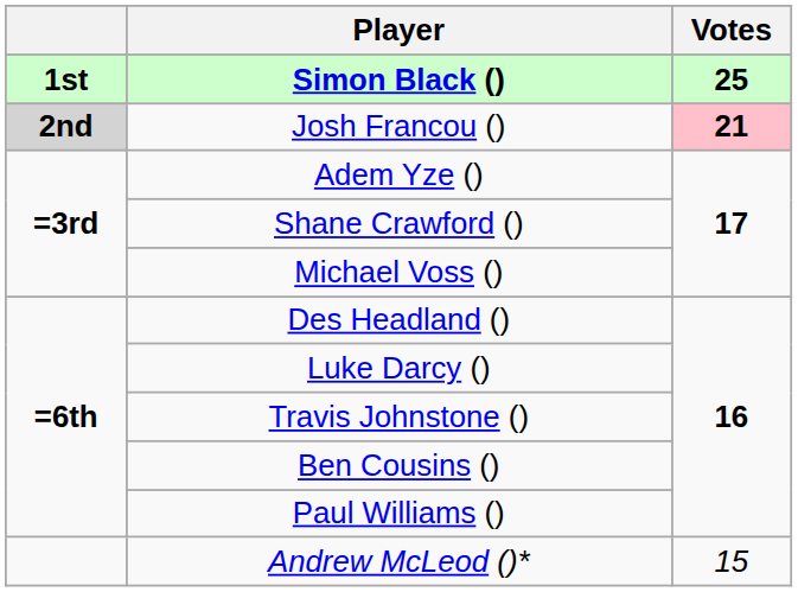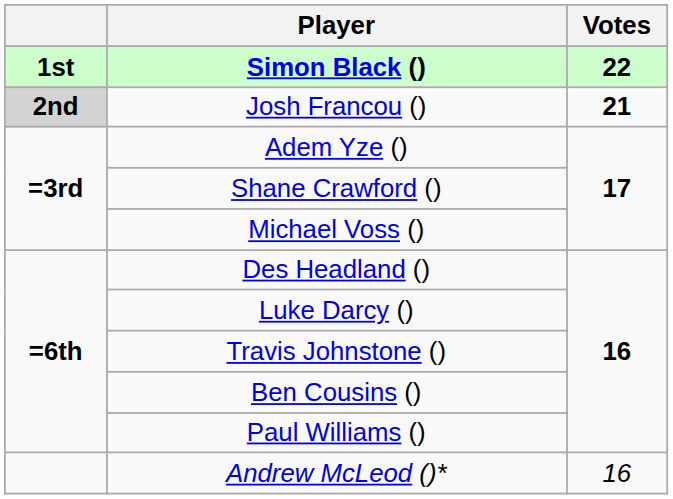 <table class="wikitable" style="text-align: center; font-size: 90%;">
 <tr>
 <th width="50"></th>
 <th width="250">Player</th>
 <th width="50">Votes</th>
 </tr>
 <tr style="background: #CCFFCC;">
 <td><strong>1st</strong></td>
 <td><strong><a href='#'>Simon Black</a> ()</strong></td>
-<td><strong>25</strong></td>
+<td><strong>22</strong></td>
 </tr>
 <tr>
 <td style="background: lightgrey;"><strong>2nd</strong></td>
 <td><a href='#'>Josh Francou</a> ()</td>
-<td style="background: pink;"><strong>21</strong></td>
+<td><strong>21</strong></td>
 </tr>
 <tr>
 <td rowspan=3><strong>=3rd</strong></td>
 <td><a href='#'>Adem Yze</a> ()</td>
 <td rowspan=3><strong>17</strong></td>
 </tr>
 <tr>
 <td><a href='#'>Shane Crawford</a> ()</td>
 </tr>
 <tr>
 <td><a href='#'>Michael Voss</a> ()</td>
 </tr>
 <tr>
 <td rowspan=5><strong>=6th</strong></td>
 <td><a href='#'>Des Headland</a> ()</td>
 <td rowspan=5><strong>16</strong></td>
 </tr>
 <tr>
 <td><a href='#'>Luke Darcy</a> ()</td>
 </tr>
 <tr>
 <td><a href='#'>Travis Johnstone</a> ()</td>
 </tr>
 <tr>
 <td><a href='#'>Ben Cousins</a> ()</td>
 </tr>
 <tr>
 <td><a href='#'>Paul Williams</a> ()</td>
 </tr>
 <tr>
 <td></td>
 <td><em><a href='#'>Andrew McLeod</a> ()*</em></td>
-<td><em>15</em></td>
+<td><em>16</em></td>
 </tr>
 </table>
